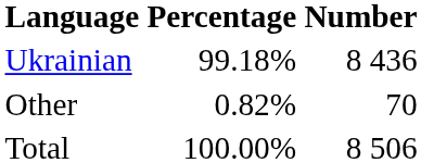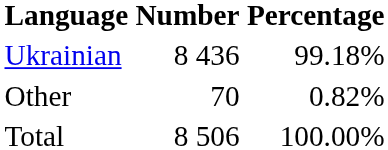 <table class="standard">
 <tr>
 <th>Language</th>
+<th>Number</th>
 <th>Percentage</th>
-<th>Number</th>
 </tr>
 <tr>
 <td><a href='#'>Ukrainian</a></td>
+<td align="right">8 436</td>
 <td align="right">99.18%</td>
-<td align="right">8 436</td>
 </tr>
 <tr>
 <td>Other</td>
+<td align="right">70</td>
 <td align="right">0.82%</td>
-<td align="right">70</td>
 </tr>
 <tr>
 <td>Total</td>
+<td align="right">8 506</td>
 <td align="right">100.00%</td>
-<td align="right">8 506</td>
 </tr>
 </table>
